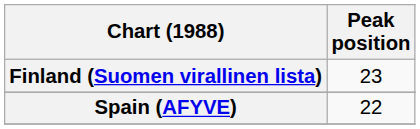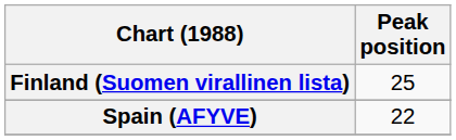 <table class="wikitable sortable plainrowheaders" style="text-align:center">
 <tr>
 <th>Chart (1988)</th>
 <th>Peak<br>position</th>
 </tr>
 <tr>
 <th scope="row">Finland (<a href='#'>Suomen virallinen lista</a>)</th>
-<td>23</td>
+<td>25</td>
 </tr>
 <tr>
 </tr>
 <tr>
 <th scope="row">Spain (<a href='#'>AFYVE</a>)</th>
 <td>22</td>
 </tr>
 <tr>
 </tr>
 </table>
